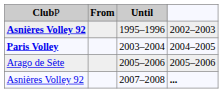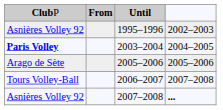 <table bgcolor="#f7f8ff" cellpadding="3" cellspacing="0" border="1" style="font-size: 95%; border: gray solid 1px; border-collapse: collapse;">
 <tr bgcolor="#CCCCCC">
 <td align="center"><strong>Club</strong>P</td>
 <td align="center"><strong>From</strong></td>
 <td align="center"><strong>Until</strong></td>
 </tr>
 <tr bgcolor="#EFEFEF" align="left">
-<td><strong><a href='#'>Asnières Volley 92</a></strong></td>
+<td><a href='#'>Asnières Volley 92</a></td>
 <td></td>
 <td>1995–1996</td>
 <td>2002–2003</td>
 </tr>
 <tr align=left>
 <td><strong><a href='#'>Paris Volley</a></strong></td>
 <td></td>
 <td>2003–2004</td>
 <td>2004–2005</td>
 </tr>
 <tr bgcolor="#EFEFEF" align="left">
 <td><a href='#'>Arago de Sète</a></td>
 <td></td>
 <td>2005–2006</td>
 <td>2005–2006</td>
 </tr>
 <tr align=left>
+<td><a href='#'>Tours Volley-Ball</a></td>
+<td></td>
+<td>2006–2007</td>
+<td>2007–2008</td>
+</tr>
+<tr align=left>
 <td><a href='#'>Asnières Volley 92</a></td>
 <td></td>
 <td>2007–2008</td>
 <td><strong>...</strong></td>
 </tr>
 </table>
